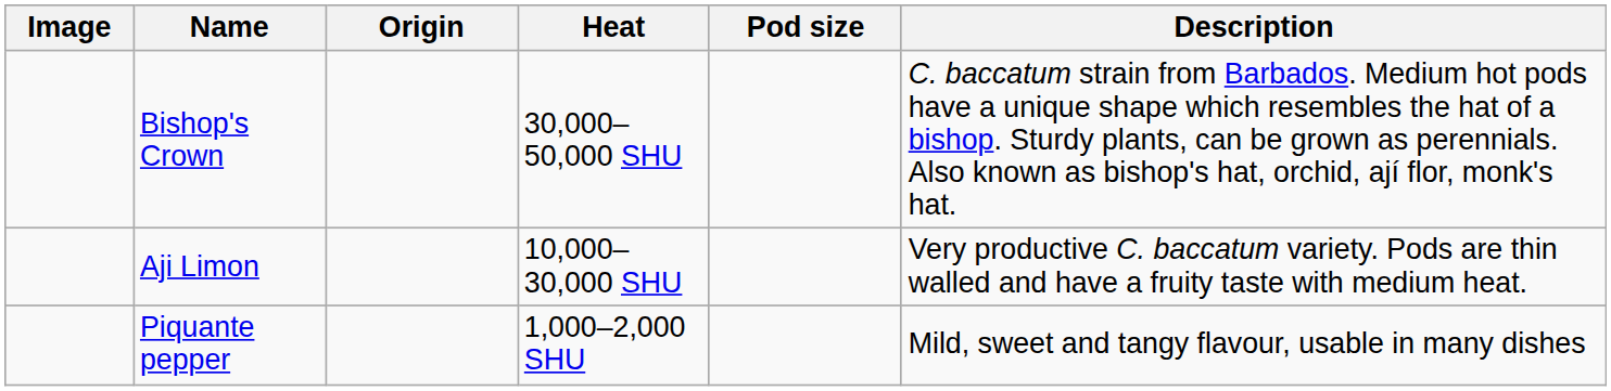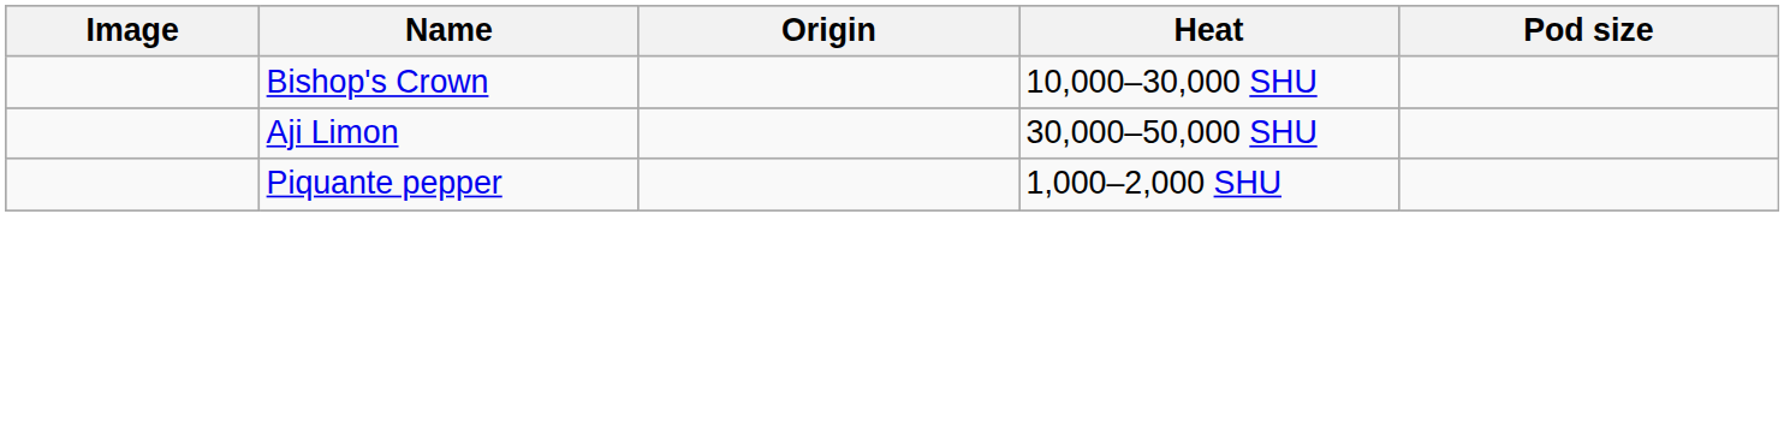 <table class="wikitable sortable sticky-header" style="width:100%; height:auto;">
 <tr>
 <th style="width:8%;" class="unsortable">Image</th>
 <th style="width:12%;">Name</th>
 <th style="width:12%;">Origin</th>
 <th style="width:12%;">Heat</th>
 <th style="width:12%;">Pod size</th>
-<th style="width:44%;" class="unsortable">Description</th>
 </tr>
 <tr>
 <td></td>
 <td><a href='#'>Bishop's Crown</a></td>
 <td></td>
-<td>30,000–50,000 <a href='#'>SHU</a></td>
+<td>10,000–30,000 <a href='#'>SHU</a></td>
 <td></td>
-<td><em>C. baccatum</em> strain from <a href='#'>Barbados</a>. Medium hot pods have a unique shape which resembles the hat of a <a href='#'>bishop</a>. Sturdy plants, can be grown as perennials. Also known as bishop's hat, orchid, ají flor, monk's hat.</td>
 </tr>
 <tr>
 <td></td>
 <td><a href='#'>Aji Limon</a></td>
 <td></td>
-<td>10,000–30,000 <a href='#'>SHU</a></td>
+<td>30,000–50,000 <a href='#'>SHU</a></td>
 <td></td>
-<td>Very productive <em>C. baccatum</em> variety. Pods are thin walled and have a fruity taste with medium heat.</td>
 </tr>
 <tr>
 <td></td>
 <td><a href='#'>Piquante pepper</a></td>
 <td></td>
 <td>1,000–2,000 <a href='#'>SHU</a></td>
 <td></td>
-<td>Mild, sweet and tangy flavour, usable in many dishes</td>
 </tr>
 </table>
